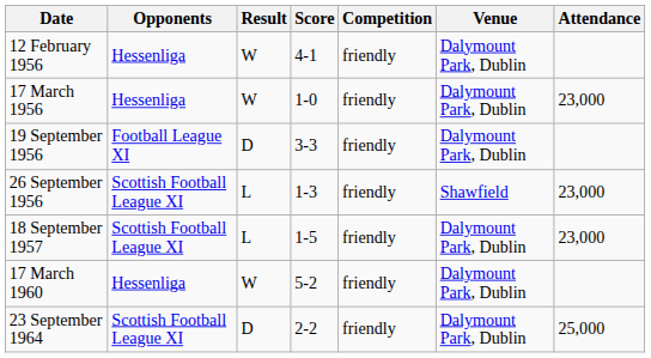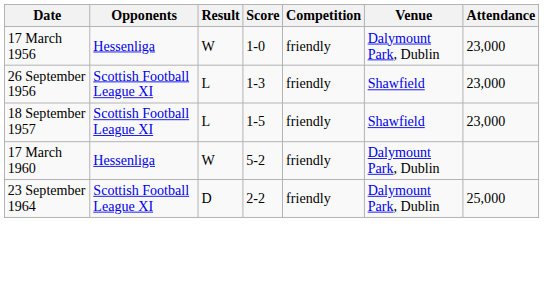 <table class="wikitable">
 <tr>
 <th>Date</th>
 <th>Opponents</th>
 <th>Result</th>
 <th>Score</th>
 <th>Competition</th>
 <th>Venue</th>
 <th>Attendance</th>
 </tr>
 <tr>
-<td>12 February 1956</td>
-<td><a href='#'>Hessenliga</a></td>
-<td>W</td>
-<td>4-1</td>
-<td>friendly</td>
-<td><a href='#'>Dalymount Park</a>, Dublin</td>
-<td></td>
-</tr>
-<tr>
 <td>17 March 1956</td>
 <td><a href='#'>Hessenliga</a></td>
 <td>W</td>
 <td>1-0</td>
 <td>friendly</td>
 <td><a href='#'>Dalymount Park</a>, Dublin</td>
 <td>23,000</td>
-</tr>
-<tr>
-<td>19 September 1956</td>
-<td><a href='#'>Football League XI</a></td>
-<td>D</td>
-<td>3-3</td>
-<td>friendly</td>
-<td><a href='#'>Dalymount Park</a>, Dublin</td>
-<td></td>
 </tr>
 <tr>
 <td>26 September 1956</td>
 <td><a href='#'>Scottish Football League XI</a></td>
 <td>L</td>
 <td>1-3</td>
 <td>friendly</td>
 <td><a href='#'>Shawfield</a></td>
 <td>23,000</td>
 </tr>
 <tr>
 <td>18 September 1957</td>
 <td><a href='#'>Scottish Football League XI</a></td>
 <td>L</td>
 <td>1-5</td>
 <td>friendly</td>
-<td><a href='#'>Dalymount Park</a>, Dublin</td>
+<td><a href='#'>Shawfield</a></td>
 <td>23,000</td>
 </tr>
 <tr>
 <td>17 March 1960</td>
 <td><a href='#'>Hessenliga</a></td>
 <td>W</td>
 <td>5-2</td>
 <td>friendly</td>
 <td><a href='#'>Dalymount Park</a>, Dublin</td>
 <td></td>
 </tr>
 <tr>
 <td>23 September 1964</td>
 <td><a href='#'>Scottish Football League XI</a></td>
 <td>D</td>
 <td>2-2</td>
 <td>friendly</td>
 <td><a href='#'>Dalymount Park</a>, Dublin</td>
 <td>25,000</td>
 </tr>
 </table>
